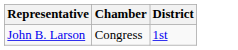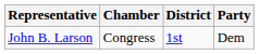 <table class="wikitable">
 <tr>
 <th>Representative</th>
 <th>Chamber</th>
 <th>District</th>
+<th>Party</th>
 </tr>
 <tr>
 <td><a href='#'>John B. Larson</a></td>
 <td>Congress</td>
 <td><a href='#'>1st</a></td>
+<td>Dem</td>
 </tr>
 </table>
